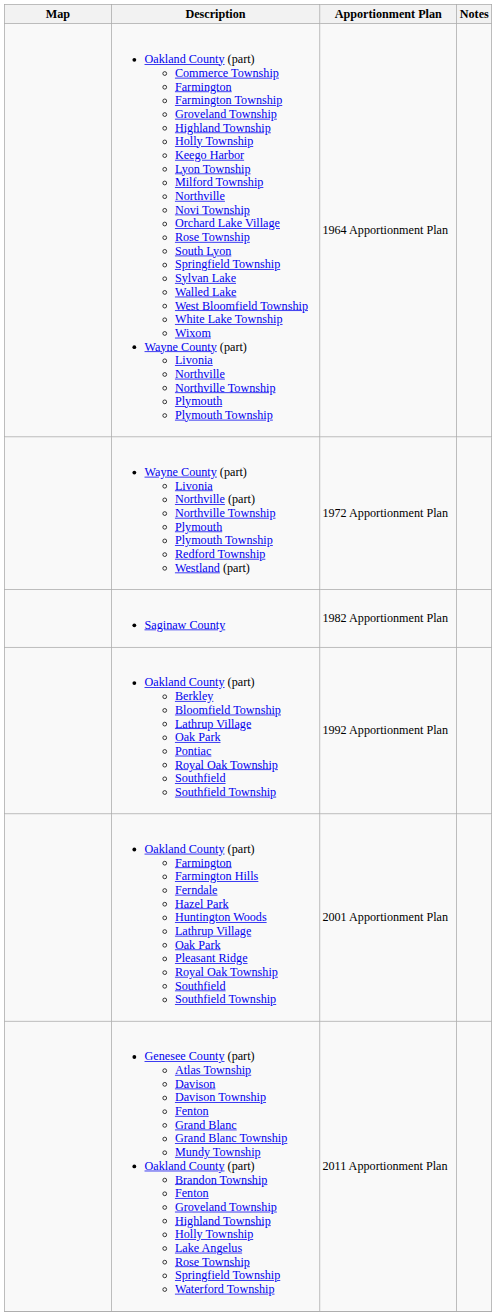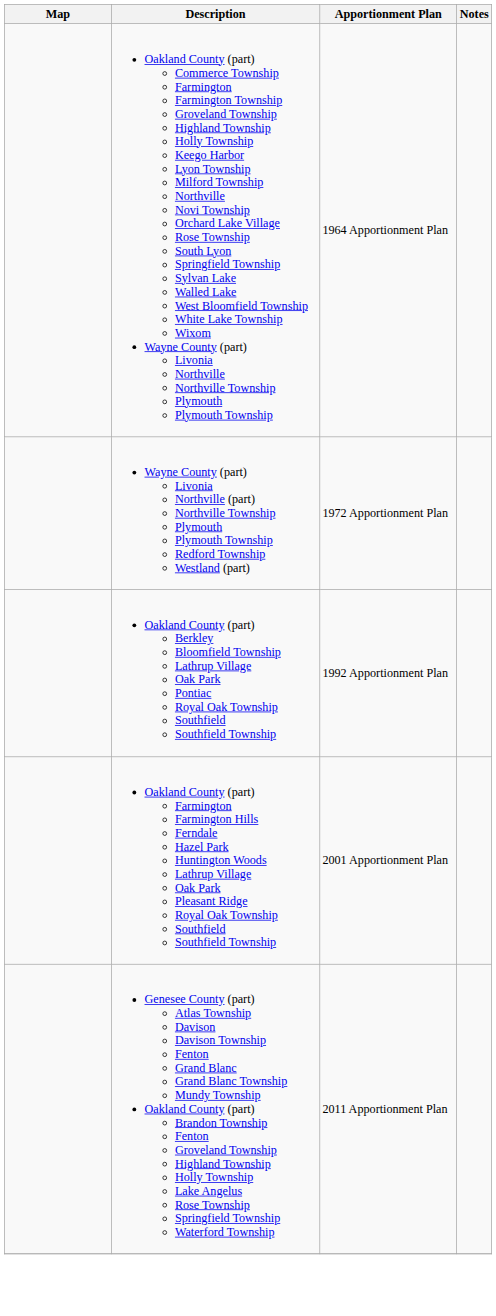 <table class="wikitable sortable">
 <tr>
 <th style="width:100pt;">Map</th>
 <th style="width:200pt;">Description</th>
 <th style="width:130pt;">Apportionment Plan</th>
 <th style="width:15pt;">Notes</th>
 </tr>
 <tr>
 <td></td>
 <td><br><ul><li><a href='#'>Oakland County</a> (part)<ul><li><a href='#'>Commerce Township</a></li><li><a href='#'>Farmington</a></li><li><a href='#'>Farmington Township</a></li><li><a href='#'>Groveland Township</a></li><li><a href='#'>Highland Township</a></li><li><a href='#'>Holly Township</a></li><li><a href='#'>Keego Harbor</a></li><li><a href='#'>Lyon Township</a></li><li><a href='#'>Milford Township</a></li><li><a href='#'>Northville</a></li><li><a href='#'>Novi Township</a></li><li><a href='#'>Orchard Lake Village</a></li><li><a href='#'>Rose Township</a></li><li><a href='#'>South Lyon</a></li><li><a href='#'>Springfield Township</a></li><li><a href='#'>Sylvan Lake</a></li><li><a href='#'>Walled Lake</a></li><li><a href='#'>West Bloomfield Township</a></li><li><a href='#'>White Lake Township</a></li><li><a href='#'>Wixom</a></li></ul></li><li><a href='#'>Wayne County</a> (part)<ul><li><a href='#'>Livonia</a></li><li><a href='#'>Northville</a></li><li><a href='#'>Northville Township</a></li><li><a href='#'>Plymouth</a></li><li><a href='#'>Plymouth Township</a></li></ul></li></ul></td>
 <td>1964 Apportionment Plan</td>
 <td></td>
 </tr>
 <tr>
 <td></td>
 <td><br><ul><li><a href='#'>Wayne County</a> (part)<ul><li><a href='#'>Livonia</a></li><li><a href='#'>Northville</a> (part)</li><li><a href='#'>Northville Township</a></li><li><a href='#'>Plymouth</a></li><li><a href='#'>Plymouth Township</a></li><li><a href='#'>Redford Township</a></li><li><a href='#'>Westland</a> (part)</li></ul></li></ul></td>
 <td>1972 Apportionment Plan</td>
-<td></td>
-</tr>
-<tr>
-<td></td>
-<td><br><ul><li><a href='#'>Saginaw County</a></li></ul></td>
-<td>1982 Apportionment Plan</td>
 <td></td>
 </tr>
 <tr>
 <td></td>
 <td><br><ul><li><a href='#'>Oakland County</a> (part)<ul><li><a href='#'>Berkley</a></li><li><a href='#'>Bloomfield Township</a></li><li><a href='#'>Lathrup Village</a></li><li><a href='#'>Oak Park</a></li><li><a href='#'>Pontiac</a></li><li><a href='#'>Royal Oak Township</a></li><li><a href='#'>Southfield</a></li><li><a href='#'>Southfield Township</a></li></ul></li></ul></td>
 <td>1992 Apportionment Plan</td>
 <td></td>
 </tr>
 <tr>
 <td></td>
 <td><br><ul><li><a href='#'>Oakland County</a> (part)<ul><li><a href='#'>Farmington</a></li><li><a href='#'>Farmington Hills</a></li><li><a href='#'>Ferndale</a></li><li><a href='#'>Hazel Park</a></li><li><a href='#'>Huntington Woods</a></li><li><a href='#'>Lathrup Village</a></li><li><a href='#'>Oak Park</a></li><li><a href='#'>Pleasant Ridge</a></li><li><a href='#'>Royal Oak Township</a></li><li><a href='#'>Southfield</a></li><li><a href='#'>Southfield Township</a></li></ul></li></ul></td>
 <td>2001 Apportionment Plan</td>
 <td></td>
 </tr>
 <tr>
 <td></td>
 <td><br><ul><li><a href='#'>Genesee County</a> (part)<ul><li><a href='#'>Atlas Township</a></li><li><a href='#'>Davison</a></li><li><a href='#'>Davison Township</a></li><li><a href='#'>Fenton</a></li><li><a href='#'>Grand Blanc</a></li><li><a href='#'>Grand Blanc Township</a></li><li><a href='#'>Mundy Township</a></li></ul></li><li><a href='#'>Oakland County</a> (part)<ul><li><a href='#'>Brandon Township</a></li><li><a href='#'>Fenton</a></li><li><a href='#'>Groveland Township</a></li><li><a href='#'>Highland Township</a></li><li><a href='#'>Holly Township</a></li><li><a href='#'>Lake Angelus</a></li><li><a href='#'>Rose Township</a></li><li><a href='#'>Springfield Township</a></li><li><a href='#'>Waterford Township</a></li></ul></li></ul></td>
 <td>2011 Apportionment Plan</td>
 <td></td>
 </tr>
 <tr>
 </tr>
 </table>
